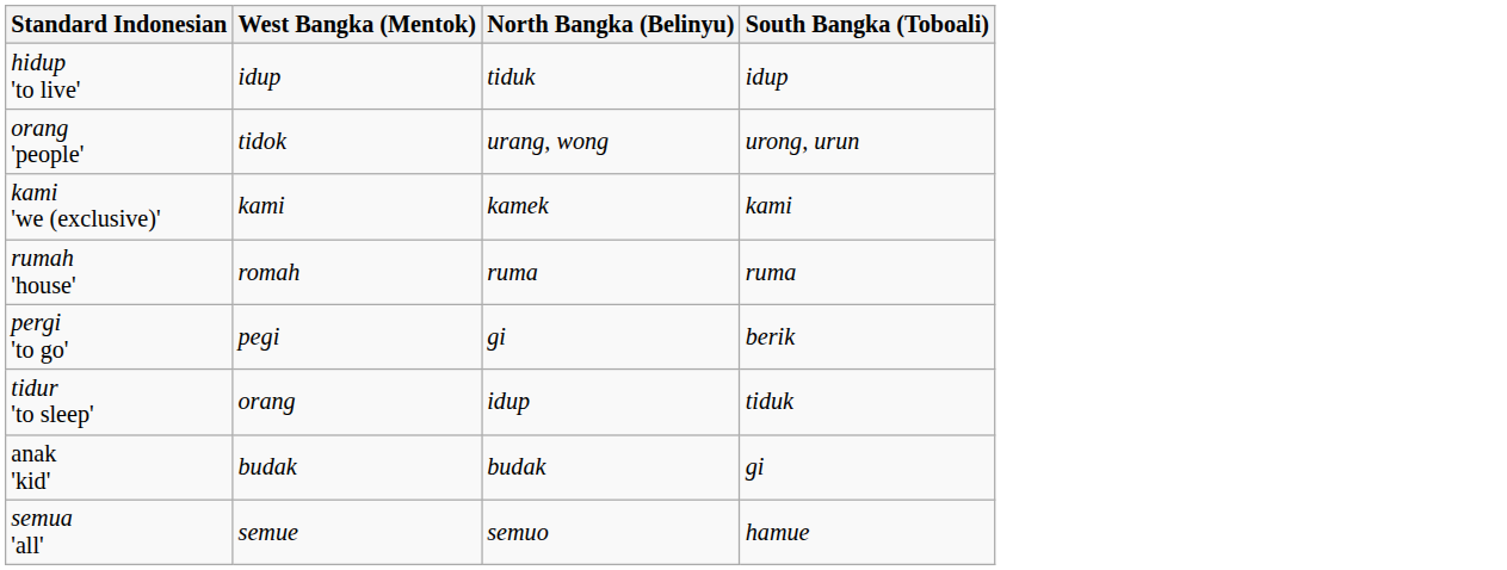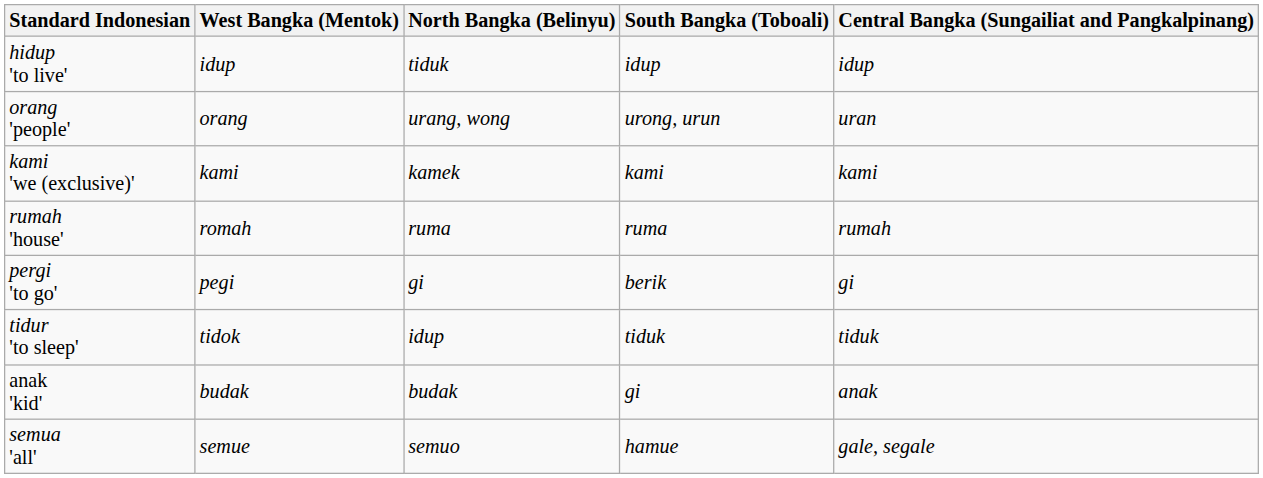 <table class="wikitable" style="text-align: left;">
 <tr>
 <th>Standard Indonesian</th>
 <th>West Bangka (Mentok)</th>
 <th>North Bangka (Belinyu)</th>
 <th>South Bangka (Toboali)</th>
+<th>Central Bangka (Sungailiat and Pangkalpinang)</th>
 </tr>
 <tr>
 <td><em>hidup</em><br>'to live'</td>
 <td><em>idup</em></td>
 <td><em>tiduk</em></td>
 <td><em>idup</em></td>
+<td><em>idup</em></td>
 </tr>
 <tr>
 <td><em>orang</em><br>'people'</td>
-<td><em>tidok</em></td>
+<td><em>orang</em></td>
 <td><em>urang, wong</em></td>
 <td><em>urong, urun</em></td>
+<td><em>uran</em></td>
 </tr>
 <tr>
 <td><em>kami</em><br>'we (exclusive)'</td>
 <td><em>kami</em></td>
 <td><em>kamek</em></td>
+<td><em>kami</em></td>
 <td><em>kami</em></td>
 </tr>
 <tr>
 <td><em>rumah</em><br>'house'</td>
 <td><em>romah</em></td>
 <td><em>ruma</em></td>
 <td><em>ruma</em></td>
+<td><em>rumah</em></td>
 </tr>
 <tr>
 <td><em>pergi</em><br>'to go'</td>
 <td><em>pegi</em></td>
 <td><em>gi</em></td>
 <td><em>berik</em></td>
+<td><em>gi</em></td>
 </tr>
 <tr>
 <td><em>tidur</em><br>'to sleep'</td>
-<td><em>orang</em></td>
+<td><em>tidok</em></td>
 <td><em>idup</em></td>
+<td><em>tiduk</em></td>
 <td><em>tiduk</em></td>
 </tr>
 <tr>
 <td>anak<br>'kid'</td>
 <td><em>budak</em></td>
 <td><em>budak</em></td>
 <td><em>gi</em></td>
+<td><em>anak</em></td>
 </tr>
 <tr>
 <td><em>semua</em><br>'all'</td>
 <td><em>semue</em></td>
 <td><em>semuo</em></td>
 <td><em>hamue</em></td>
+<td><em>gale, segale</em></td>
 </tr>
 </table>
